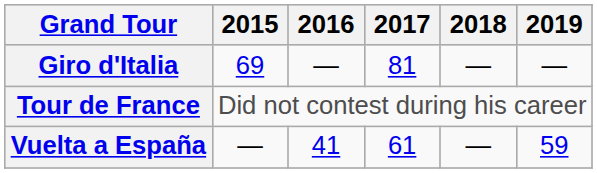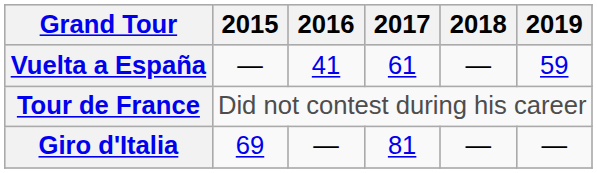 <table class="wikitable plainrowheaders">
 <tr>
 <th scope="col"><a href='#'>Grand Tour</a></th>
 <th scope="col">2015</th>
 <th scope="col">2016</th>
 <th scope="col">2017</th>
 <th scope="col">2018</th>
 <th scope="col">2019</th>
 </tr>
 <tr style="text-align:center;">
+<th scope="row"> <a href='#'>Vuelta a España</a></th>
+<td>—</td>
+<td><a href='#'>41</a></td>
+<td><a href='#'>61</a></td>
+<td>—</td>
+<td><a href='#'>59</a></td>
+</tr>
+<tr style="text-align:center;">
+<th scope="row"> <a href='#'>Tour de France</a></th>
+<td style="color:#4d4d4d;" colspan=5>Did not contest during his career</td>
+</tr>
+<tr style="text-align:center;">
 <th scope="row"> <a href='#'>Giro d'Italia</a></th>
 <td><a href='#'>69</a></td>
 <td>—</td>
 <td><a href='#'>81</a></td>
 <td>—</td>
 <td>—</td>
 </tr>
-<tr style="text-align:center;">
-<th scope="row"> <a href='#'>Tour de France</a></th>
-<td style="color:#4d4d4d;" colspan=5>Did not contest during his career</td>
-</tr>
-<tr style="text-align:center;">
-<th scope="row"> <a href='#'>Vuelta a España</a></th>
-<td>—</td>
-<td><a href='#'>41</a></td>
-<td><a href='#'>61</a></td>
-<td>—</td>
-<td><a href='#'>59</a></td>
-</tr>
 </table>
